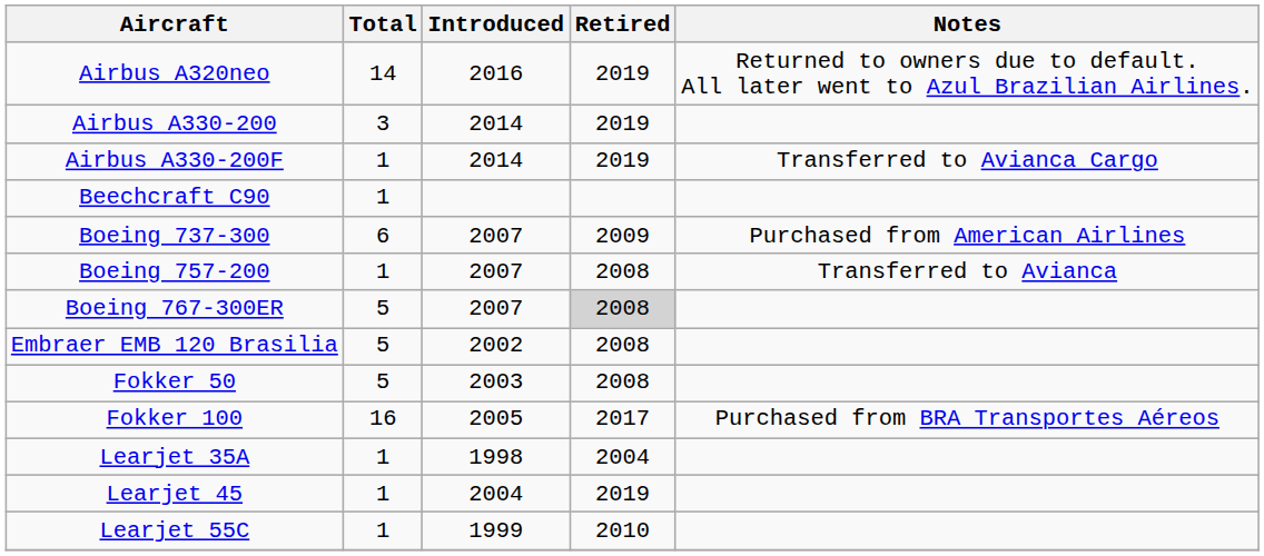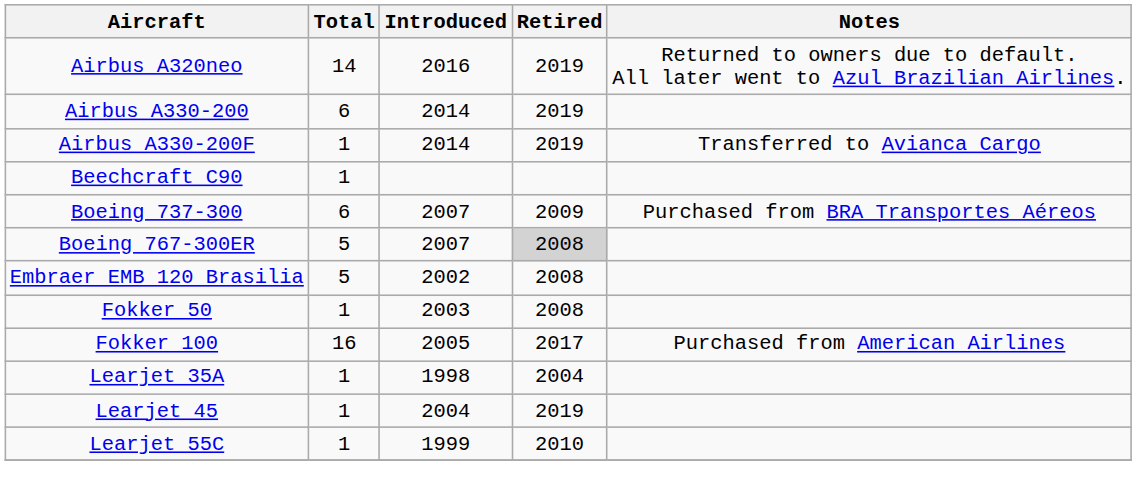 <table class="wikitable" style="margin:0.5em auto; text-align:center">
 <tr>
 <th>Aircraft</th>
 <th>Total</th>
 <th>Introduced</th>
 <th>Retired</th>
 <th>Notes</th>
 </tr>
 <tr>
 <td><a href='#'>Airbus A320neo</a></td>
 <td>14</td>
 <td>2016</td>
 <td>2019</td>
 <td>Returned to owners due to default. <br> All later went to <a href='#'>Azul Brazilian Airlines</a>.</td>
 </tr>
 <tr>
 <td><a href='#'>Airbus A330-200</a></td>
-<td>3</td>
+<td>6</td>
 <td>2014</td>
 <td>2019</td>
 <td></td>
 </tr>
 <tr>
 <td><a href='#'>Airbus A330-200F</a></td>
 <td>1</td>
 <td>2014</td>
 <td>2019</td>
 <td>Transferred to <a href='#'>Avianca Cargo</a></td>
 </tr>
 <tr>
 <td><a href='#'>Beechcraft C90</a></td>
 <td>1</td>
 <td></td>
 <td></td>
 <td></td>
 </tr>
 <tr>
 <td><a href='#'>Boeing 737-300</a></td>
 <td>6</td>
 <td>2007</td>
 <td>2009</td>
-<td>Purchased from <a href='#'>American Airlines</a></td>
-</tr>
-<tr>
-<td><a href='#'>Boeing 757-200</a></td>
-<td>1</td>
-<td>2007</td>
-<td>2008</td>
-<td>Transferred to <a href='#'>Avianca</a></td>
+<td>Purchased from <a href='#'>BRA Transportes Aéreos</a></td>
 </tr>
 <tr>
 <td><a href='#'>Boeing 767-300ER</a></td>
 <td>5</td>
 <td>2007</td>
 <td style="background: lightgrey;">2008</td>
 <td></td>
 </tr>
 <tr>
 <td><a href='#'>Embraer EMB 120 Brasilia</a></td>
 <td>5</td>
 <td>2002</td>
 <td>2008</td>
 <td></td>
 </tr>
 <tr>
 <td><a href='#'>Fokker 50</a></td>
-<td>5</td>
+<td>1</td>
 <td>2003</td>
 <td>2008</td>
 <td></td>
 </tr>
 <tr>
 <td><a href='#'>Fokker 100</a></td>
 <td>16</td>
 <td>2005</td>
 <td>2017</td>
-<td>Purchased from <a href='#'>BRA Transportes Aéreos</a></td>
+<td>Purchased from <a href='#'>American Airlines</a></td>
 </tr>
 <tr>
 <td><a href='#'>Learjet 35A</a></td>
 <td>1</td>
 <td>1998</td>
 <td>2004</td>
 <td></td>
 </tr>
 <tr>
 <td><a href='#'>Learjet 45</a></td>
 <td>1</td>
 <td>2004</td>
 <td>2019</td>
 <td></td>
 </tr>
 <tr>
 <td><a href='#'>Learjet 55C</a></td>
 <td>1</td>
 <td>1999</td>
 <td>2010</td>
 <td></td>
 </tr>
 <tr>
 </tr>
 </table>
